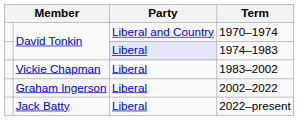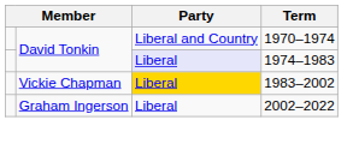 <table class="wikitable">
 <tr>
 <th colspan="2">Member</th>
 <th>Party</th>
 <th>Term</th>
 </tr>
 <tr>
 <td> </td>
 <td rowspan="2"><a href='#'>David Tonkin</a></td>
 <td><a href='#'>Liberal and Country</a></td>
 <td>1970–1974</td>
 </tr>
 <tr>
 <td> </td>
 <td style="background: lavender;"><a href='#'>Liberal</a></td>
 <td>1974–1983</td>
 </tr>
 <tr>
 <td> </td>
 <td><a href='#'>Vickie Chapman</a></td>
-<td><a href='#'>Liberal</a></td>
+<td style="background: gold;"><a href='#'>Liberal</a></td>
 <td>1983–2002</td>
 </tr>
 <tr>
 <td> </td>
 <td><a href='#'>Graham Ingerson</a></td>
 <td><a href='#'>Liberal</a></td>
 <td>2002–2022</td>
 </tr>
-<tr>
-<td> </td>
-<td><a href='#'>Jack Batty</a></td>
-<td><a href='#'>Liberal</a></td>
-<td>2022–present</td>
-</tr>
 </table>
